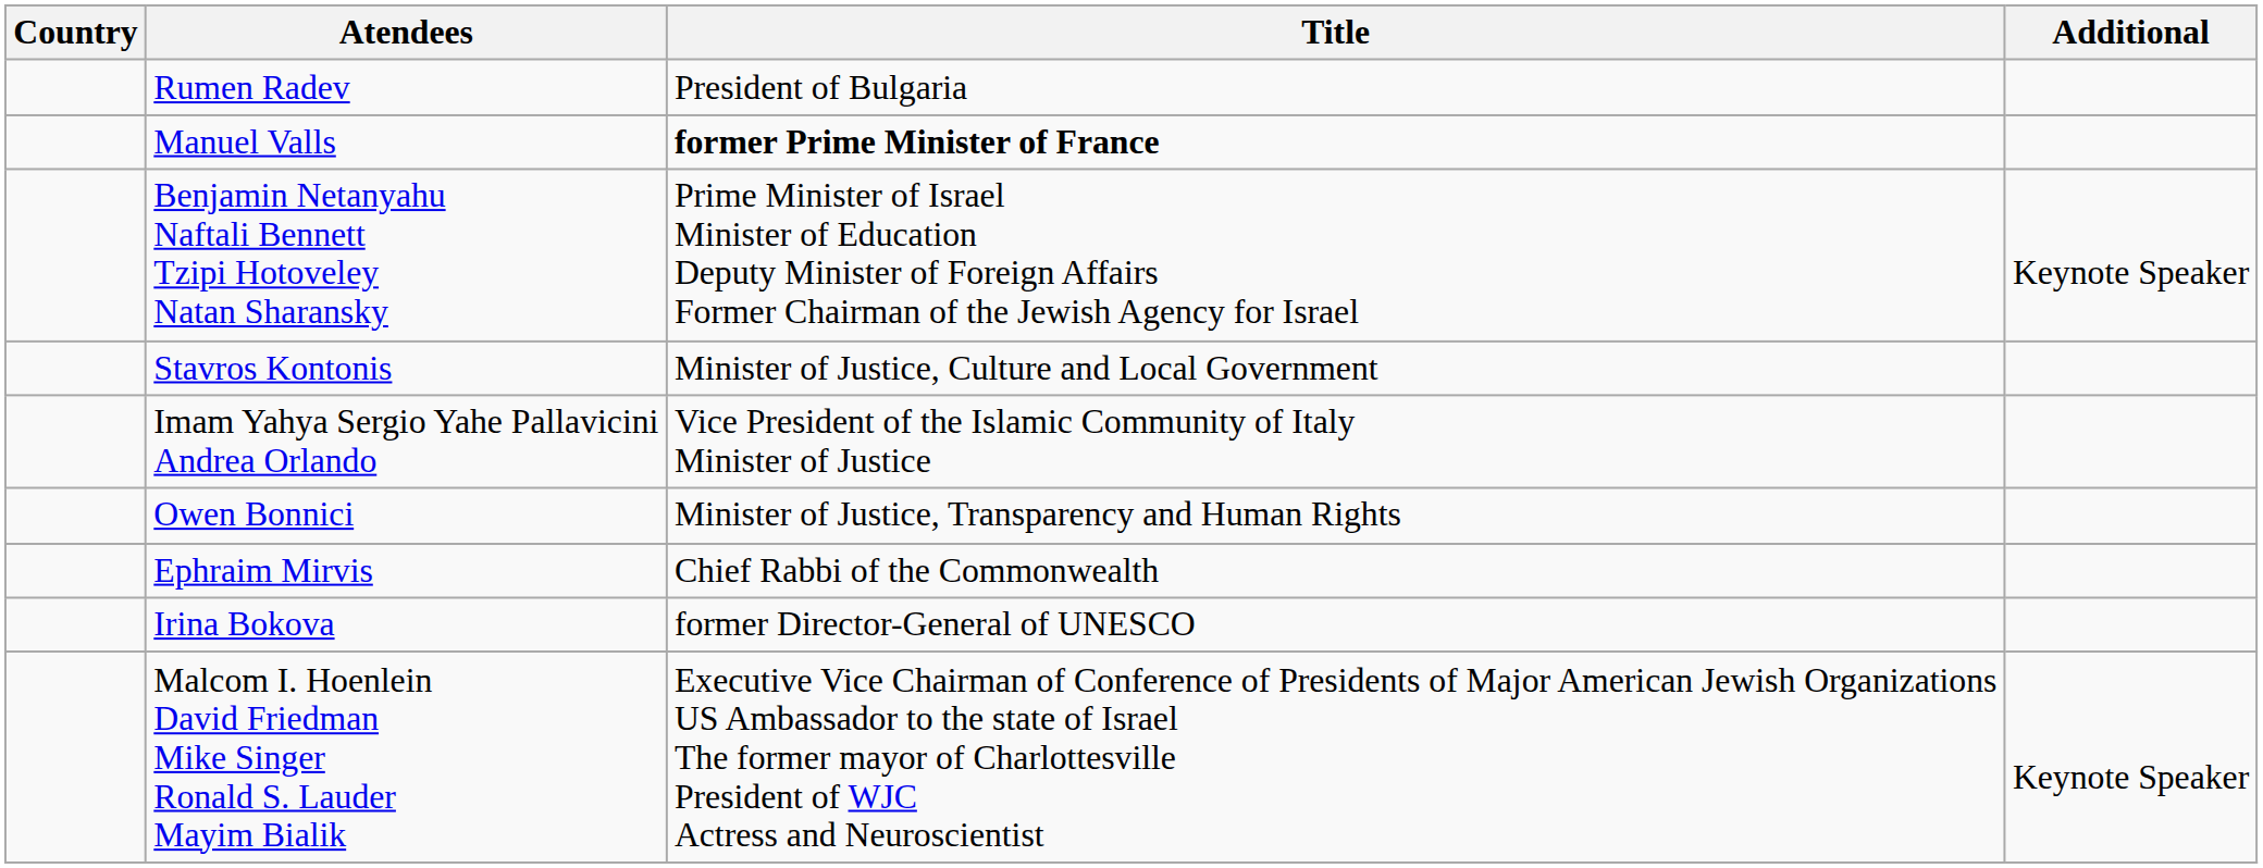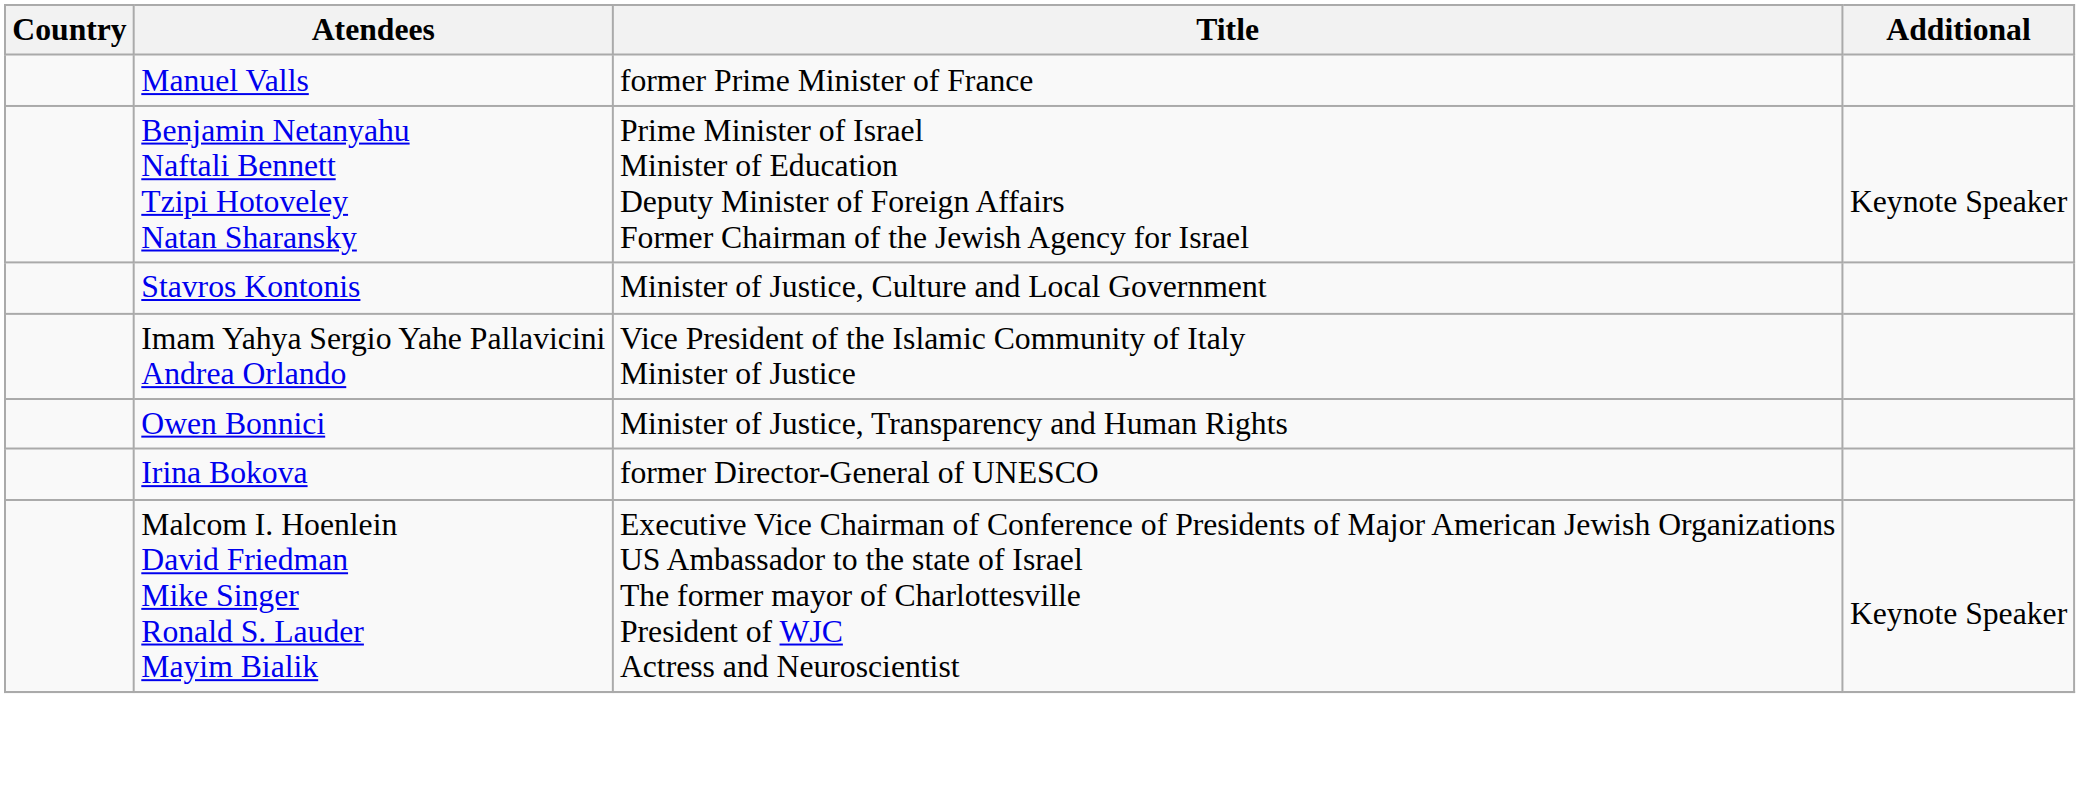 <table class="wikitable">
 <tr>
 <th>Country</th>
 <th>Atendees</th>
 <th>Title</th>
 <th>Additional</th>
 </tr>
 <tr>
 <td></td>
-<td><a href='#'>Rumen Radev</a></td>
-<td>President of Bulgaria</td>
-<td></td>
-</tr>
-<tr>
-<td></td>
 <td><a href='#'>Manuel Valls</a></td>
-<td><strong>former Prime Minister of France</strong></td>
+<td>former Prime Minister of France</td>
 <td></td>
 </tr>
 <tr>
 <td></td>
 <td><a href='#'>Benjamin Netanyahu</a><br><a href='#'>Naftali Bennett</a><br><a href='#'>Tzipi Hotoveley</a><br><a href='#'>Natan Sharansky</a></td>
 <td>Prime Minister of Israel<br>Minister of Education<br>Deputy Minister of Foreign Affairs<br>Former Chairman of the Jewish Agency for Israel</td>
 <td><br>Keynote Speaker</td>
 </tr>
 <tr>
 <td></td>
 <td><a href='#'>Stavros Kontonis</a></td>
 <td>Minister of Justice, Culture and Local Government</td>
 <td></td>
 </tr>
 <tr>
 <td></td>
 <td>Imam Yahya Sergio Yahe Pallavicini<br><a href='#'>Andrea Orlando</a></td>
 <td>Vice President of the Islamic Community of Italy<br>Minister of Justice</td>
 <td></td>
 </tr>
 <tr>
 <td></td>
 <td><a href='#'>Owen Bonnici</a></td>
 <td>Minister of Justice, Transparency and Human Rights</td>
 <td></td>
 </tr>
 <tr>
 <td></td>
-<td><a href='#'>Ephraim Mirvis</a></td>
-<td>Chief Rabbi of the Commonwealth</td>
-<td></td>
-</tr>
-<tr>
-<td></td>
 <td><a href='#'>Irina Bokova</a></td>
 <td>former Director-General of UNESCO</td>
 <td></td>
 </tr>
 <tr>
 <td></td>
 <td>Malcom I. Hoenlein<br><a href='#'>David Friedman</a><br><a href='#'>Mike Singer</a><br><a href='#'>Ronald S. Lauder</a><br><a href='#'>Mayim Bialik</a></td>
 <td>Executive Vice Chairman of Conference of Presidents of Major American Jewish Organizations<br>US Ambassador to the state of Israel<br>The former mayor of Charlottesville<br>President of <a href='#'>WJC</a><br>Actress and Neuroscientist</td>
 <td><br>Keynote Speaker</td>
 </tr>
 <tr>
 </tr>
 </table>
